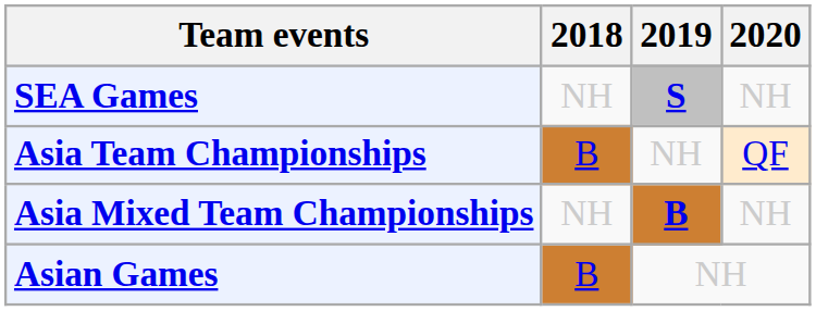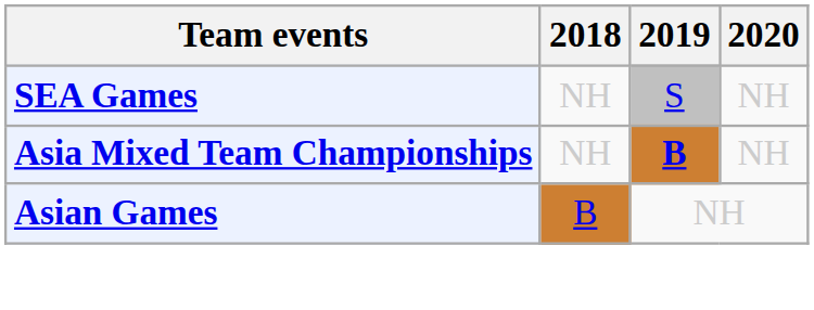 <table class="wikitable" style="font-size: 90%; text-align:center">
 <tr>
 <th>Team events</th>
 <th>2018</th>
 <th>2019</th>
 <th>2020</th>
 </tr>
 <tr>
 <td bgcolor="#ECF2FF"; align="left"><strong><a href='#'>SEA Games</a></strong></td>
 <td style=color:#ccc>NH</td>
-<td bgcolor=silver><strong><a href='#'>S</a></strong></td>
+<td bgcolor=silver><a href='#'>S</a></td>
 <td style=color:#ccc>NH</td>
-</tr>
-<tr>
-<td bgcolor="#ECF2FF"; align="left"><strong><a href='#'>Asia Team Championships</a></strong></td>
-<td bgcolor=CD7F32><a href='#'>B</a></td>
-<td style=color:#ccc>NH</td>
-<td bgcolor=FFEBCD><a href='#'>QF</a></td>
 </tr>
 <tr>
 <td bgcolor="#ECF2FF"; align="left"><strong><a href='#'>Asia Mixed Team Championships</a></strong></td>
 <td style=color:#ccc>NH</td>
 <td bgcolor=CD7F32><strong><a href='#'>B</a></strong></td>
 <td style=color:#ccc>NH</td>
 </tr>
 <tr>
 <td bgcolor="#ECF2FF"; align="left"><strong><a href='#'>Asian Games</a></strong></td>
 <td bgcolor=CD7F32><a href='#'>B</a></td>
 <td colspan="2" style=color:#ccc>NH</td>
 </tr>
 </table>
